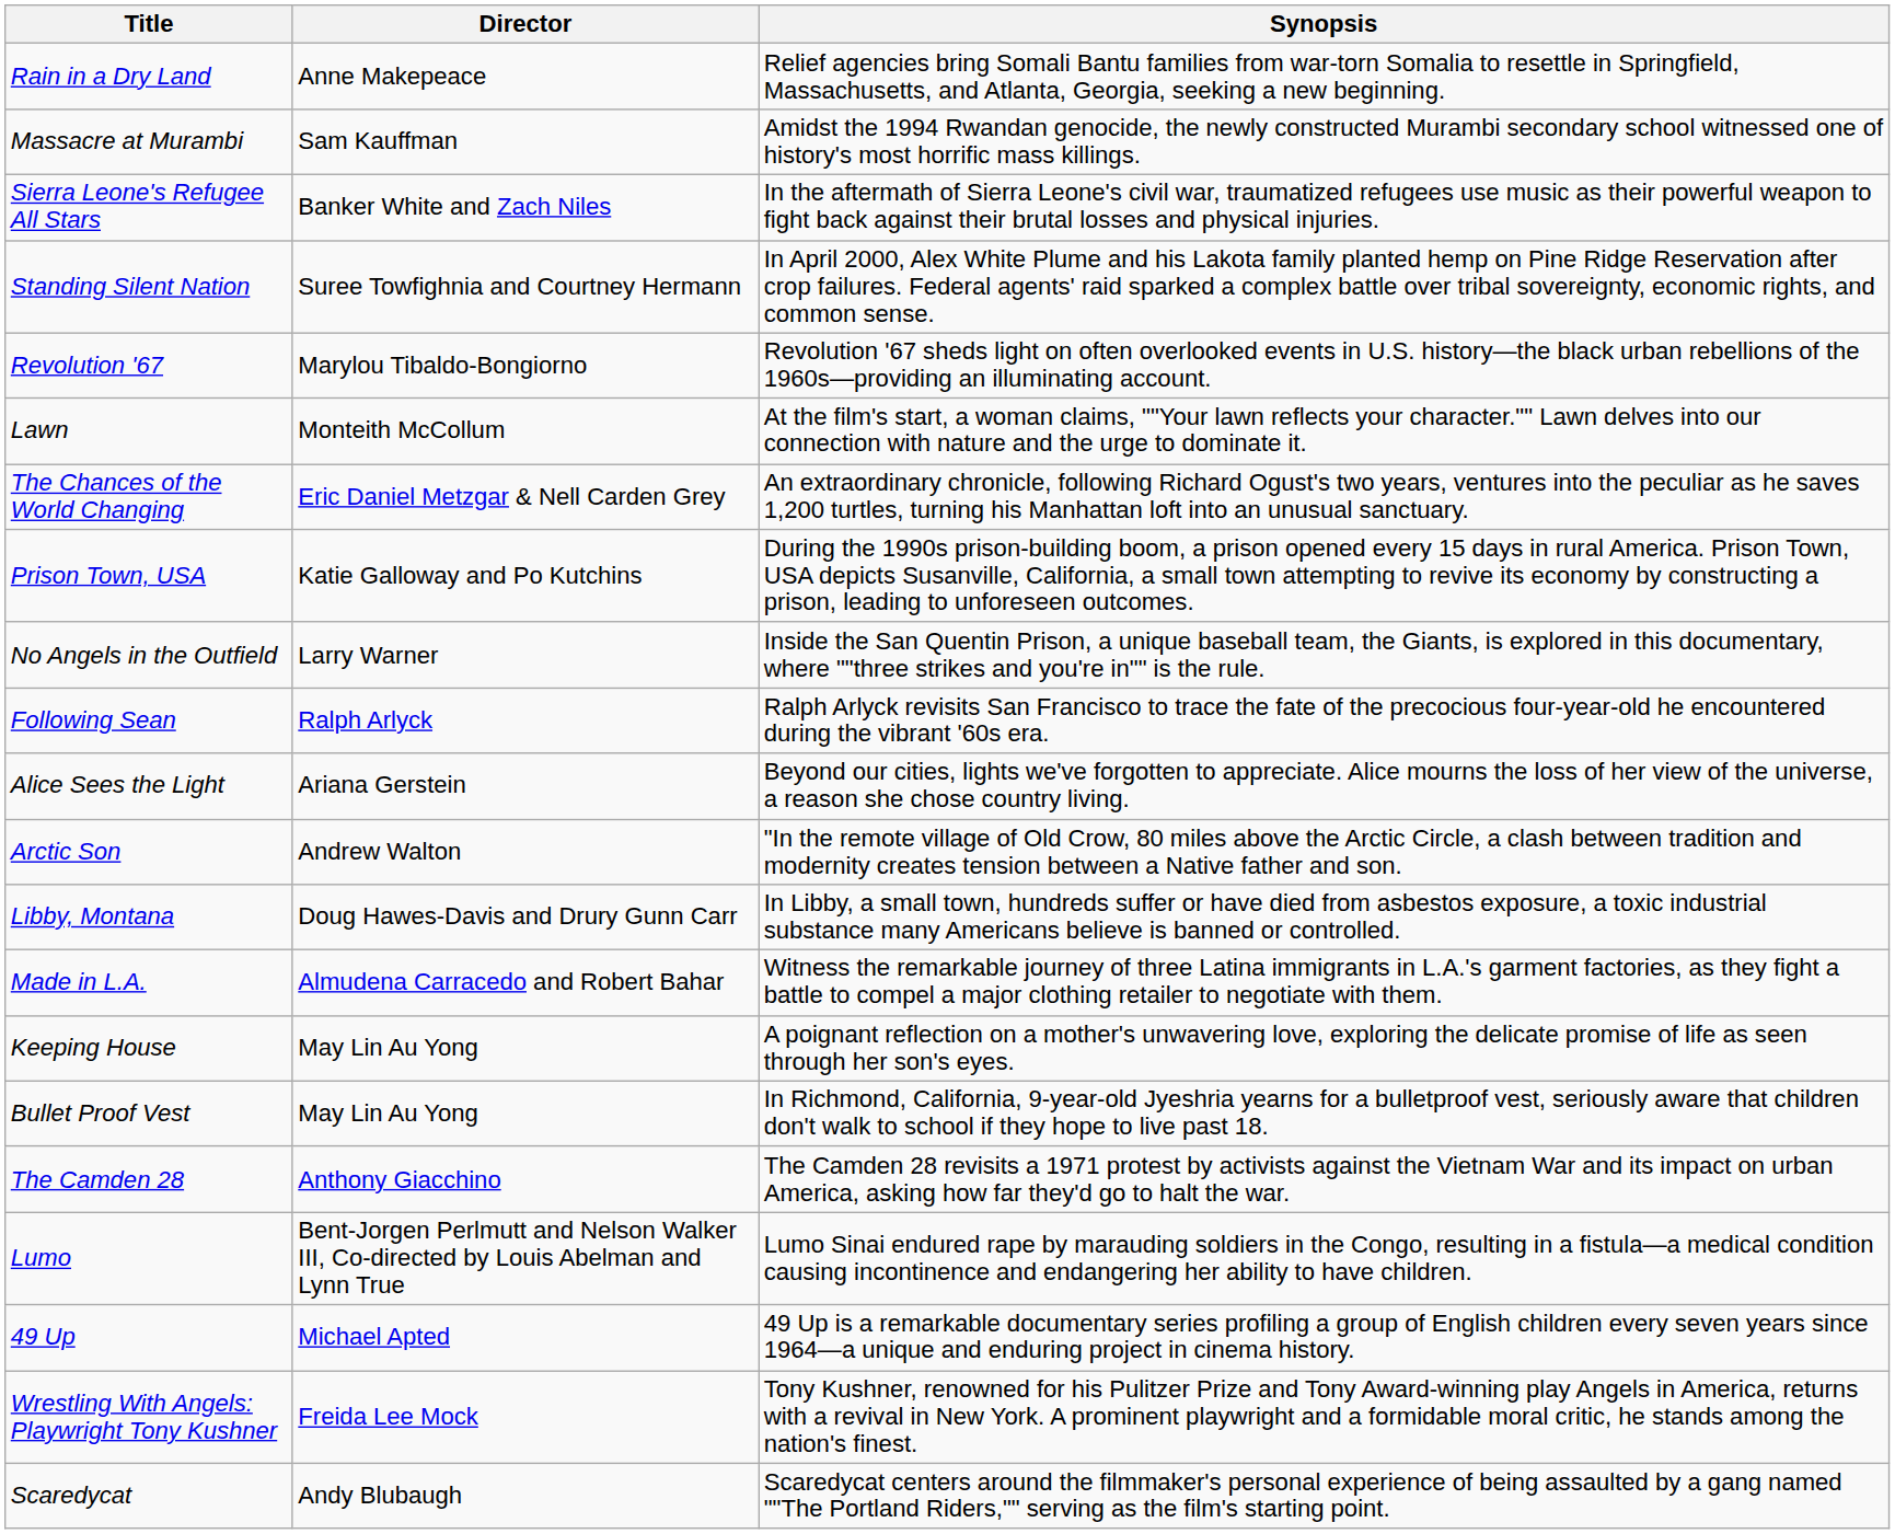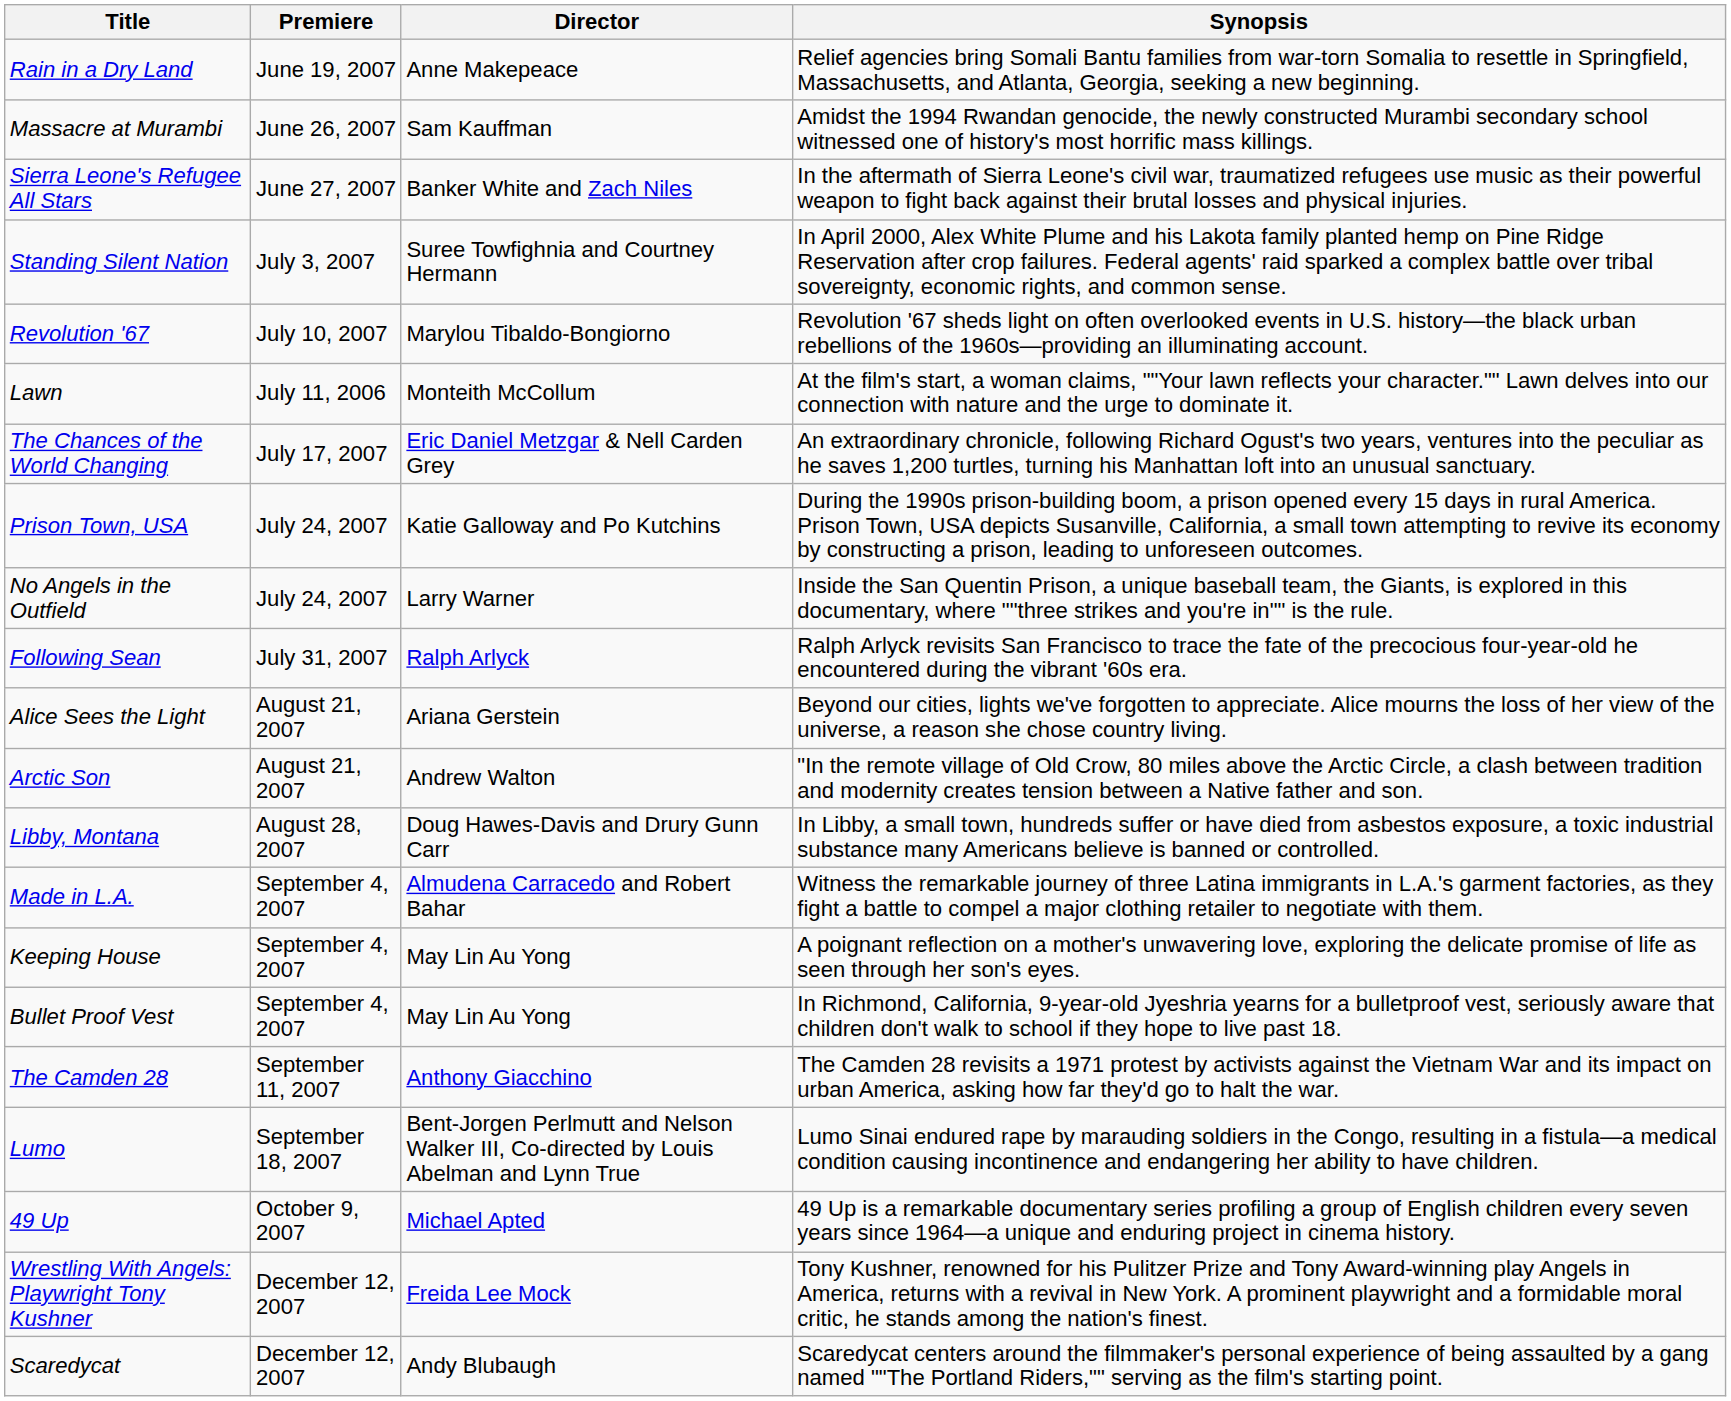 <table class="wikitable sortable">
 <tr>
 <th>Title</th>
+<th>Premiere</th>
 <th>Director</th>
 <th>Synopsis</th>
 </tr>
 <tr>
 <td><em><a href='#'>Rain in a Dry Land</a></em></td>
+<td>June 19, 2007</td>
 <td>Anne Makepeace</td>
 <td>Relief agencies bring Somali Bantu families from war-torn Somalia to resettle in Springfield, Massachusetts, and Atlanta, Georgia, seeking a new beginning.</td>
 </tr>
 <tr>
 <td><em>Massacre at Murambi</em></td>
+<td>June 26, 2007</td>
 <td>Sam Kauffman</td>
 <td>Amidst the 1994 Rwandan genocide, the newly constructed Murambi secondary school witnessed one of history's most horrific mass killings.</td>
 </tr>
 <tr>
 <td><em><a href='#'>Sierra Leone's Refugee All Stars</a></em></td>
+<td>June 27, 2007</td>
 <td>Banker White and <a href='#'>Zach Niles</a></td>
 <td>In the aftermath of Sierra Leone's civil war, traumatized refugees use music as their powerful weapon to fight back against their brutal losses and physical injuries.</td>
 </tr>
 <tr>
 <td><em><a href='#'>Standing Silent Nation</a></em></td>
+<td>July 3, 2007</td>
 <td>Suree Towfighnia and Courtney Hermann</td>
 <td>In April 2000, Alex White Plume and his Lakota family planted hemp on Pine Ridge Reservation after crop failures. Federal agents' raid sparked a complex battle over tribal sovereignty, economic rights, and common sense.</td>
 </tr>
 <tr>
 <td><em><a href='#'>Revolution '67</a></em></td>
+<td>July 10, 2007</td>
 <td>Marylou Tibaldo-Bongiorno</td>
 <td>Revolution '67 sheds light on often overlooked events in U.S. history—the black urban rebellions of the 1960s—providing an illuminating account.</td>
 </tr>
 <tr>
 <td><em>Lawn</em></td>
+<td>July 11, 2006</td>
 <td>Monteith McCollum</td>
 <td>At the film's start, a woman claims, ""Your lawn reflects your character."" Lawn delves into our connection with nature and the urge to dominate it.</td>
 </tr>
 <tr>
 <td><em><a href='#'>The Chances of the World Changing</a></em></td>
+<td>July 17, 2007</td>
 <td><a href='#'>Eric Daniel Metzgar</a> & Nell Carden Grey</td>
 <td>An extraordinary chronicle, following Richard Ogust's two years, ventures into the peculiar as he saves 1,200 turtles, turning his Manhattan loft into an unusual sanctuary.</td>
 </tr>
 <tr>
 <td><em><a href='#'>Prison Town, USA</a></em></td>
+<td>July 24, 2007</td>
 <td>Katie Galloway and Po Kutchins</td>
 <td>During the 1990s prison-building boom, a prison opened every 15 days in rural America. Prison Town, USA depicts Susanville, California, a small town attempting to revive its economy by constructing a prison, leading to unforeseen outcomes.</td>
 </tr>
 <tr>
 <td><em>No Angels in the Outfield</em></td>
+<td>July 24, 2007</td>
 <td>Larry Warner</td>
 <td>Inside the San Quentin Prison, a unique baseball team, the Giants, is explored in this documentary, where ""three strikes and you're in"" is the rule.</td>
 </tr>
 <tr>
 <td><em><a href='#'>Following Sean</a></em></td>
+<td>July 31, 2007</td>
 <td><a href='#'>Ralph Arlyck</a></td>
 <td>Ralph Arlyck revisits San Francisco to trace the fate of the precocious four-year-old he encountered during the vibrant '60s era.</td>
 </tr>
 <tr>
 <td><em>Alice Sees the Light</em></td>
+<td>August 21, 2007</td>
 <td>Ariana Gerstein</td>
 <td>Beyond our cities, lights we've forgotten to appreciate. Alice mourns the loss of her view of the universe, a reason she chose country living.</td>
 </tr>
 <tr>
 <td><em><a href='#'>Arctic Son</a></em></td>
+<td>August 21, 2007</td>
 <td>Andrew Walton</td>
 <td>"In the remote village of Old Crow, 80 miles above the Arctic Circle, a clash between tradition and modernity creates tension between a Native father and son.</td>
 </tr>
 <tr>
 <td><em><a href='#'>Libby, Montana</a></em></td>
+<td>August 28, 2007</td>
 <td>Doug Hawes-Davis and Drury Gunn Carr</td>
 <td>In Libby, a small town, hundreds suffer or have died from asbestos exposure, a toxic industrial substance many Americans believe is banned or controlled.</td>
 </tr>
 <tr>
 <td><em><a href='#'>Made in L.A.</a></em></td>
+<td>September 4, 2007</td>
 <td><a href='#'>Almudena Carracedo</a> and Robert Bahar</td>
 <td>Witness the remarkable journey of three Latina immigrants in L.A.'s garment factories, as they fight a battle to compel a major clothing retailer to negotiate with them.</td>
 </tr>
 <tr>
 <td><em>Keeping House</em></td>
+<td>September 4, 2007</td>
 <td>May Lin Au Yong</td>
 <td>A poignant reflection on a mother's unwavering love, exploring the delicate promise of life as seen through her son's eyes.</td>
 </tr>
 <tr>
 <td><em>Bullet Proof Vest</em></td>
+<td>September 4, 2007</td>
 <td>May Lin Au Yong</td>
 <td>In Richmond, California, 9-year-old Jyeshria yearns for a bulletproof vest, seriously aware that children don't walk to school if they hope to live past 18.</td>
 </tr>
 <tr>
 <td><em><a href='#'>The Camden 28</a></em></td>
+<td>September 11, 2007</td>
 <td><a href='#'>Anthony Giacchino</a></td>
 <td>The Camden 28 revisits a 1971 protest by activists against the Vietnam War and its impact on urban America, asking how far they'd go to halt the war.</td>
 </tr>
 <tr>
 <td><em><a href='#'>Lumo</a></em></td>
+<td>September 18, 2007</td>
 <td>Bent-Jorgen Perlmutt and Nelson Walker III, Co-directed by Louis Abelman and Lynn True</td>
 <td>Lumo Sinai endured rape by marauding soldiers in the Congo, resulting in a fistula—a medical condition causing incontinence and endangering her ability to have children.</td>
 </tr>
 <tr>
 <td><em><a href='#'>49 Up</a></em></td>
+<td>October 9, 2007</td>
 <td><a href='#'>Michael Apted</a></td>
 <td>49 Up is a remarkable documentary series profiling a group of English children every seven years since 1964—a unique and enduring project in cinema history.</td>
 </tr>
 <tr>
 <td><em><a href='#'>Wrestling With Angels: Playwright Tony Kushner</a></em></td>
+<td>December 12, 2007</td>
 <td><a href='#'>Freida Lee Mock</a></td>
 <td>Tony Kushner, renowned for his Pulitzer Prize and Tony Award-winning play Angels in America, returns with a revival in New York. A prominent playwright and a formidable moral critic, he stands among the nation's finest.</td>
 </tr>
 <tr>
 <td><em>Scaredycat</em></td>
+<td>December 12, 2007</td>
 <td>Andy Blubaugh</td>
 <td>Scaredycat centers around the filmmaker's personal experience of being assaulted by a gang named ""The Portland Riders,"" serving as the film's starting point.</td>
 </tr>
 </table>
